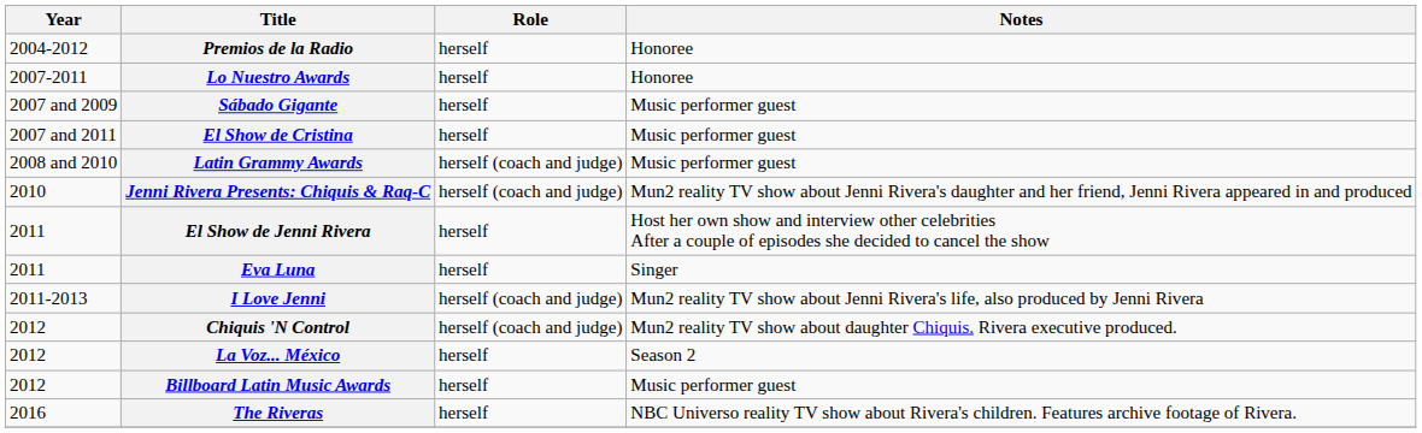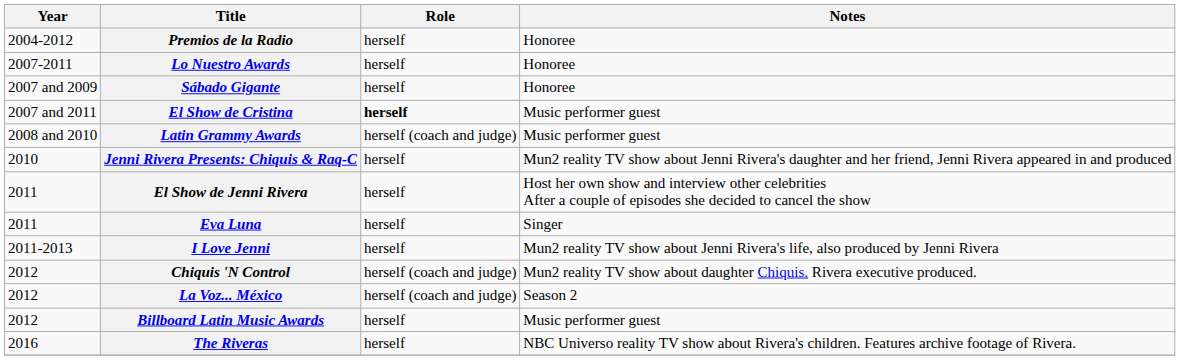 <table class="wikitable sortable plainrowheaders">
 <tr>
 <th scope="col">Year</th>
 <th scope="col">Title</th>
 <th scope="col" class="unsortable">Role</th>
 <th scope="col" class="unsortable">Notes</th>
 </tr>
 <tr>
 <td>2004-2012</td>
 <th scope="row"><em>Premios de la Radio</em></th>
 <td>herself</td>
 <td>Honoree</td>
 </tr>
 <tr>
 <td>2007-2011</td>
 <th scope="row"><em><a href='#'>Lo Nuestro Awards</a></em></th>
 <td>herself</td>
 <td>Honoree</td>
 </tr>
 <tr>
 <td>2007 and 2009</td>
 <th scope="row"><em><a href='#'>Sábado Gigante</a></em></th>
 <td>herself</td>
-<td>Music performer guest</td>
+<td>Honoree</td>
 </tr>
 <tr>
 <td>2007 and 2011</td>
 <th scope="row"><em><a href='#'>El Show de Cristina</a></em></th>
-<td>herself</td>
+<td><strong>herself</strong></td>
 <td>Music performer guest</td>
 </tr>
 <tr>
 <td>2008 and 2010</td>
 <th scope="row"><em><a href='#'>Latin Grammy Awards</a></em></th>
 <td>herself (coach and judge)</td>
 <td>Music performer guest</td>
 </tr>
 <tr>
 <td>2010</td>
 <th scope="row"><em><a href='#'>Jenni Rivera Presents: Chiquis & Raq-C</a></em></th>
-<td>herself (coach and judge)</td>
+<td>herself</td>
 <td>Mun2 reality TV show about Jenni Rivera's daughter and her friend, Jenni Rivera appeared in and produced</td>
 </tr>
 <tr>
 <td>2011</td>
 <th scope="row"><em>El Show de Jenni Rivera</em></th>
 <td>herself</td>
 <td>Host her own show and interview other celebrities<br>After a couple of episodes she decided to cancel the show</td>
 </tr>
 <tr>
 <td>2011</td>
 <th scope="row"><em><a href='#'>Eva Luna</a></em></th>
 <td>herself</td>
 <td>Singer</td>
 </tr>
 <tr>
 <td>2011-2013</td>
 <th scope="row"><em><a href='#'>I Love Jenni</a></em></th>
-<td>herself (coach and judge)</td>
+<td>herself</td>
 <td>Mun2 reality TV show about Jenni Rivera's life, also produced by Jenni Rivera</td>
 </tr>
 <tr>
 <td>2012</td>
 <th scope="row"><em>Chiquis 'N Control</em></th>
 <td>herself (coach and judge)</td>
 <td>Mun2 reality TV show about daughter <a href='#'>Chiquis.</a> Rivera executive produced.</td>
 </tr>
 <tr>
 <td>2012</td>
 <th scope="row"><em><a href='#'>La Voz... México</a></em></th>
-<td>herself</td>
+<td>herself (coach and judge)</td>
 <td>Season 2</td>
 </tr>
 <tr>
 <td>2012</td>
 <th scope="row"><em><a href='#'>Billboard Latin Music Awards</a></em></th>
 <td>herself</td>
 <td>Music performer guest</td>
 </tr>
 <tr>
 <td>2016</td>
 <th scope="row"><em><a href='#'>The Riveras</a></em></th>
 <td>herself</td>
 <td>NBC Universo reality TV show about Rivera's children. Features archive footage of Rivera.</td>
 </tr>
 <tr>
 </tr>
 </table>
